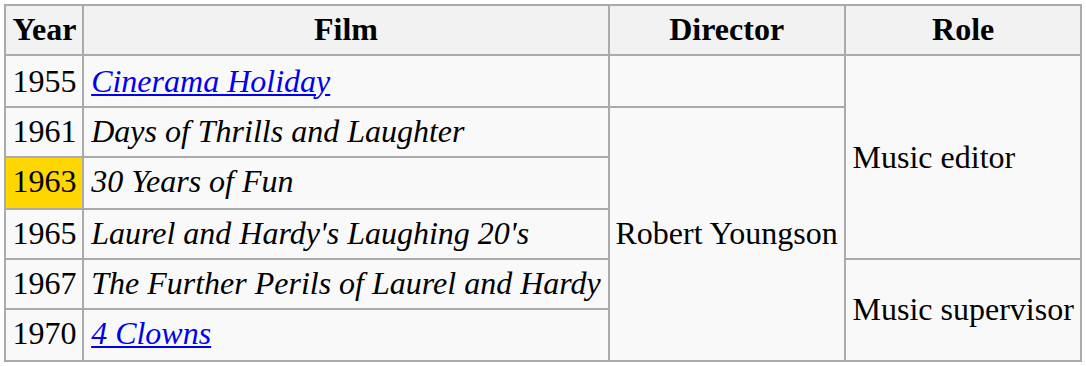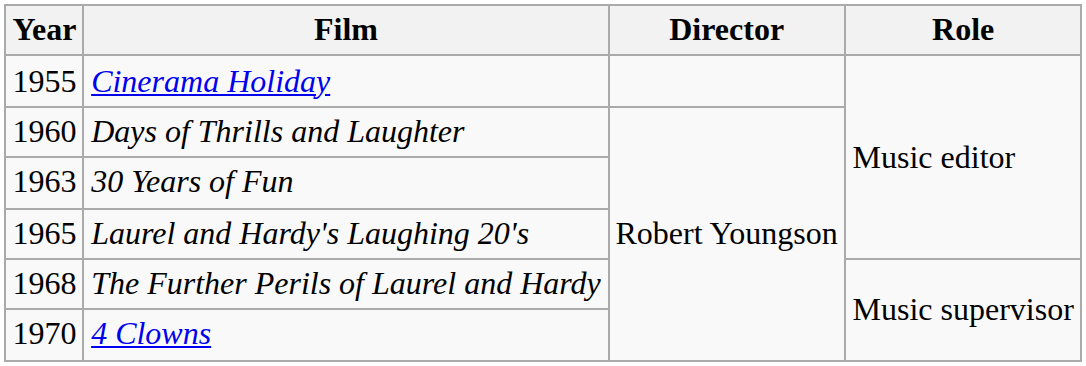 <table class="wikitable">
 <tr>
 <th>Year</th>
 <th>Film</th>
 <th>Director</th>
 <th>Role</th>
 </tr>
 <tr>
 <td>1955</td>
 <td><em><a href='#'>Cinerama Holiday</a></em></td>
 <td></td>
 <td rowspan=4>Music editor</td>
 </tr>
 <tr>
-<td>1961</td>
+<td>1960</td>
 <td><em>Days of Thrills and Laughter</em></td>
 <td rowspan=5>Robert Youngson</td>
 </tr>
 <tr>
-<td style="background: gold;">1963</td>
+<td>1963</td>
 <td><em>30 Years of Fun</em></td>
 </tr>
 <tr>
 <td>1965</td>
 <td><em>Laurel and Hardy's Laughing 20's</em></td>
 </tr>
 <tr>
-<td>1967</td>
+<td>1968</td>
 <td><em>The Further Perils of Laurel and Hardy</em></td>
 <td rowspan=2>Music supervisor</td>
 </tr>
 <tr>
 <td>1970</td>
 <td><em><a href='#'>4 Clowns</a></em></td>
 </tr>
 </table>
